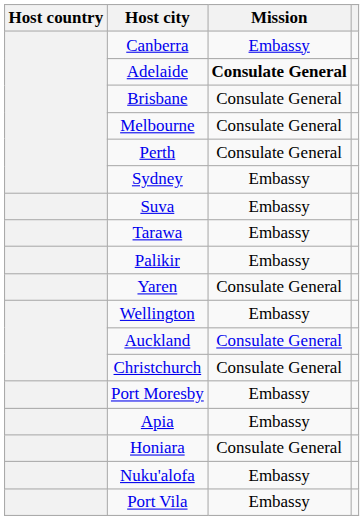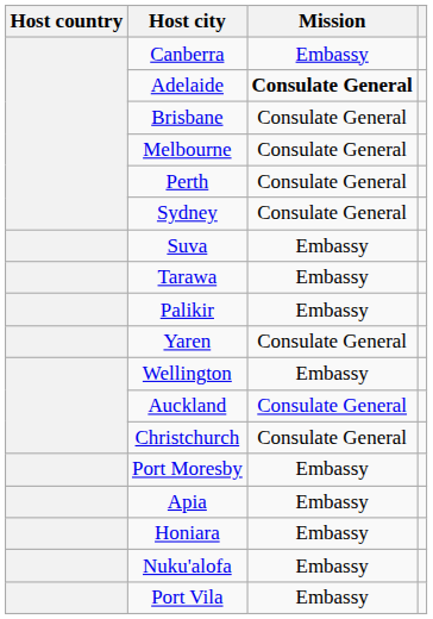 <table class="wikitable plainrowheaders" style="text-align:center;">
 <tr>
 <th scope="col">Host country</th>
 <th scope="col">Host city</th>
 <th scope="col">Mission</th>
 <th scope="col"></th>
 </tr>
 <tr>
 <th rowspan="6" scope="row"></th>
 <td><a href='#'>Canberra</a></td>
 <td><a href='#'>Embassy</a></td>
 <td></td>
 </tr>
 <tr>
 <td><a href='#'>Adelaide</a></td>
 <td><strong>Consulate General</strong></td>
 <td></td>
 </tr>
 <tr>
 <td><a href='#'>Brisbane</a></td>
 <td>Consulate General</td>
 <td></td>
 </tr>
 <tr>
 <td><a href='#'>Melbourne</a></td>
 <td>Consulate General</td>
 <td></td>
 </tr>
 <tr>
 <td><a href='#'>Perth</a></td>
 <td>Consulate General</td>
 <td></td>
 </tr>
 <tr>
 <td><a href='#'>Sydney</a></td>
-<td>Embassy</td>
+<td>Consulate General</td>
 <td></td>
 </tr>
 <tr>
 <th scope="row"></th>
 <td><a href='#'>Suva</a></td>
 <td>Embassy</td>
 <td></td>
 </tr>
 <tr>
 <th scope="row"></th>
 <td><a href='#'>Tarawa</a></td>
 <td>Embassy</td>
 <td></td>
 </tr>
 <tr>
 <th scope="row"></th>
 <td><a href='#'>Palikir</a></td>
 <td>Embassy</td>
 <td></td>
 </tr>
 <tr>
 <th scope="row"></th>
 <td><a href='#'>Yaren</a></td>
 <td>Consulate General</td>
 <td></td>
 </tr>
 <tr>
 <th rowspan="3" scope="row"></th>
 <td><a href='#'>Wellington</a></td>
 <td>Embassy</td>
 <td></td>
 </tr>
 <tr>
 <td><a href='#'>Auckland</a></td>
 <td><a href='#'>Consulate General</a></td>
 <td></td>
 </tr>
 <tr>
 <td><a href='#'>Christchurch</a></td>
 <td>Consulate General</td>
 <td></td>
 </tr>
 <tr>
 <th scope="row"></th>
 <td><a href='#'>Port Moresby</a></td>
 <td>Embassy</td>
 <td></td>
 </tr>
 <tr>
 <th scope="row"></th>
 <td><a href='#'>Apia</a></td>
 <td>Embassy</td>
 <td></td>
 </tr>
 <tr>
 <th scope="row"></th>
 <td><a href='#'>Honiara</a></td>
-<td>Consulate General</td>
+<td>Embassy</td>
 <td></td>
 </tr>
 <tr>
 <th scope="row"></th>
 <td><a href='#'>Nuku'alofa</a></td>
 <td>Embassy</td>
 <td></td>
 </tr>
 <tr>
 <th scope="row"></th>
 <td><a href='#'>Port Vila</a></td>
 <td>Embassy</td>
 <td></td>
 </tr>
 </table>
